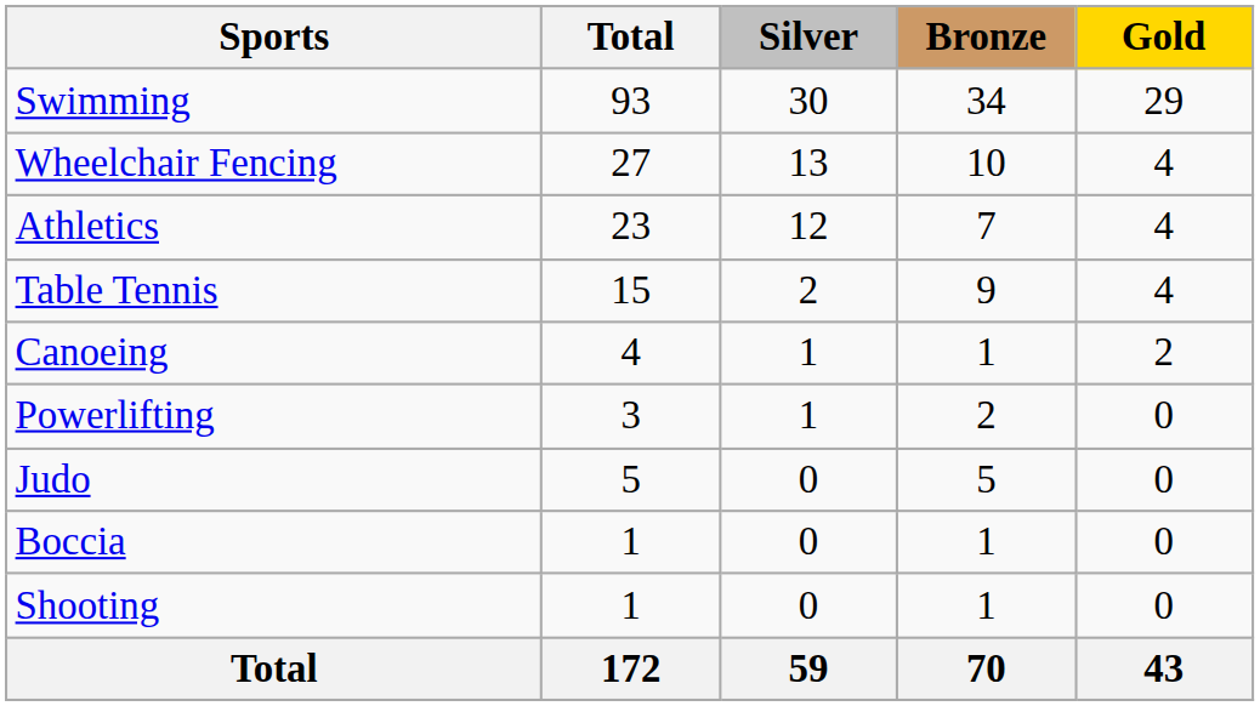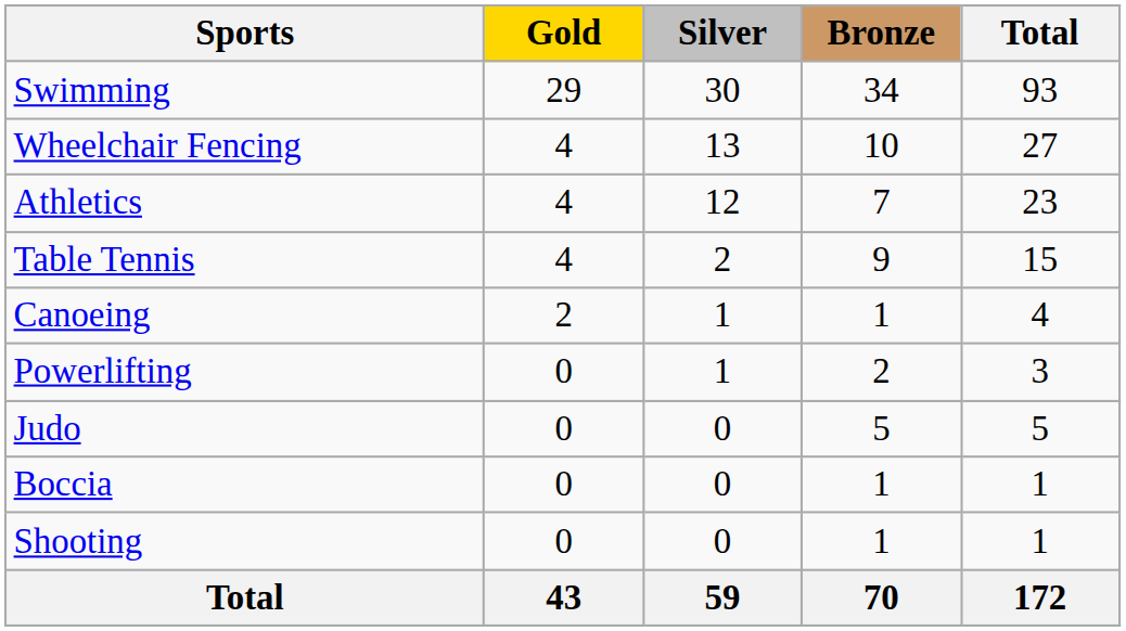 <table class="wikitable sortable" style="text-align:center;">
 <tr>
 <th style="width:13em;">Sports</th>
-<th style="width:4em;">Total</th>
+<th style="width:4em; background:gold;">Gold</th>
 <th style="width:4em; background:silver;">Silver</th>
 <th style="width:4em; background:#cc9966;">Bronze</th>
-<th style="width:4em; background:gold;">Gold</th>
+<th style="width:4em;">Total</th>
 </tr>
 <tr>
 <td align=left> <a href='#'>Swimming</a></td>
-<td>93</td>
+<td>29</td>
 <td>30</td>
 <td>34</td>
-<td>29</td>
+<td>93</td>
 </tr>
 <tr>
 <td align=left> <a href='#'>Wheelchair Fencing</a></td>
-<td>27</td>
+<td>4</td>
 <td>13</td>
 <td>10</td>
+<td>27</td>
+</tr>
+<tr>
+<td align=left> <a href='#'>Athletics</a></td>
+<td>4</td>
+<td>12</td>
+<td>7</td>
+<td>23</td>
+</tr>
+<tr>
+<td align=left> <a href='#'>Table Tennis</a></td>
+<td>4</td>
+<td>2</td>
+<td>9</td>
+<td>15</td>
+</tr>
+<tr>
+<td align=left> <a href='#'>Canoeing</a></td>
+<td>2</td>
+<td>1</td>
+<td>1</td>
 <td>4</td>
 </tr>
 <tr>
-<td align=left> <a href='#'>Athletics</a></td>
-<td>23</td>
-<td>12</td>
-<td>7</td>
-<td>4</td>
-</tr>
-<tr>
-<td align=left> <a href='#'>Table Tennis</a></td>
-<td>15</td>
-<td>2</td>
-<td>9</td>
-<td>4</td>
-</tr>
-<tr>
-<td align=left> <a href='#'>Canoeing</a></td>
-<td>4</td>
-<td>1</td>
+<td align=left> <a href='#'>Powerlifting</a></td>
+<td>0</td>
 <td>1</td>
 <td>2</td>
-</tr>
-<tr>
-<td align=left> <a href='#'>Powerlifting</a></td>
 <td>3</td>
-<td>1</td>
-<td>2</td>
-<td>0</td>
 </tr>
 <tr>
 <td align=left> <a href='#'>Judo</a></td>
-<td>5</td>
+<td>0</td>
 <td>0</td>
 <td>5</td>
-<td>0</td>
+<td>5</td>
 </tr>
 <tr>
 <td align=left> <a href='#'>Boccia</a></td>
-<td>1</td>
+<td>0</td>
 <td>0</td>
 <td>1</td>
-<td>0</td>
+<td>1</td>
 </tr>
 <tr>
 <td align=left> <a href='#'>Shooting</a></td>
-<td>1</td>
+<td>0</td>
 <td>0</td>
 <td>1</td>
-<td>0</td>
+<td>1</td>
 </tr>
 <tr>
 <th>Total</th>
-<th>172</th>
+<th>43</th>
 <th>59</th>
 <th>70</th>
-<th>43</th>
+<th>172</th>
 </tr>
 </table>
